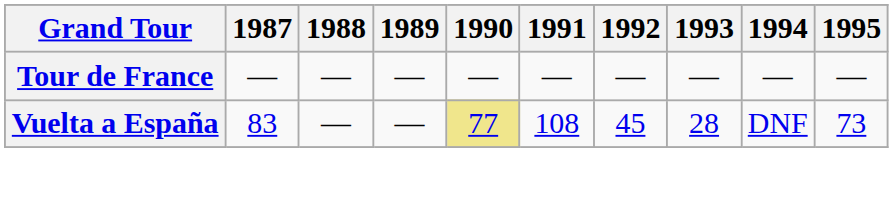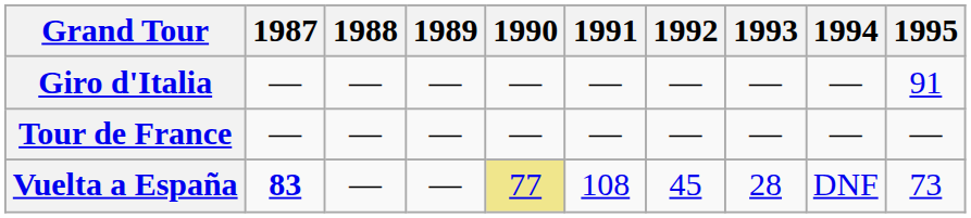 <table class="wikitable plainrowheaders">
 <tr>
 <th scope="col"><a href='#'>Grand Tour</a></th>
 <th scope="col">1987</th>
 <th scope="col">1988</th>
 <th scope="col">1989</th>
 <th scope="col">1990</th>
 <th scope="col">1991</th>
 <th scope="col">1992</th>
 <th scope="col">1993</th>
 <th scope="col">1994</th>
 <th scope="col">1995</th>
+</tr>
+<tr style="text-align:center;">
+<th scope="row"> <a href='#'>Giro d'Italia</a></th>
+<td>—</td>
+<td>—</td>
+<td>—</td>
+<td>—</td>
+<td>—</td>
+<td>—</td>
+<td>—</td>
+<td>—</td>
+<td><a href='#'>91</a></td>
 </tr>
 <tr style="text-align:center;">
 <th scope="row"> <a href='#'>Tour de France</a></th>
 <td>—</td>
 <td>—</td>
 <td>—</td>
 <td>—</td>
 <td>—</td>
 <td>—</td>
 <td>—</td>
 <td>—</td>
 <td>—</td>
 </tr>
 <tr style="text-align:center;">
 <th scope="row"> <a href='#'>Vuelta a España</a></th>
-<td><a href='#'>83</a></td>
+<td><strong><a href='#'>83</a></strong></td>
 <td>—</td>
 <td>—</td>
 <td style="background: khaki;"><a href='#'>77</a></td>
 <td><a href='#'>108</a></td>
 <td><a href='#'>45</a></td>
 <td><a href='#'>28</a></td>
 <td><a href='#'>DNF</a></td>
 <td><a href='#'>73</a></td>
 </tr>
 </table>
